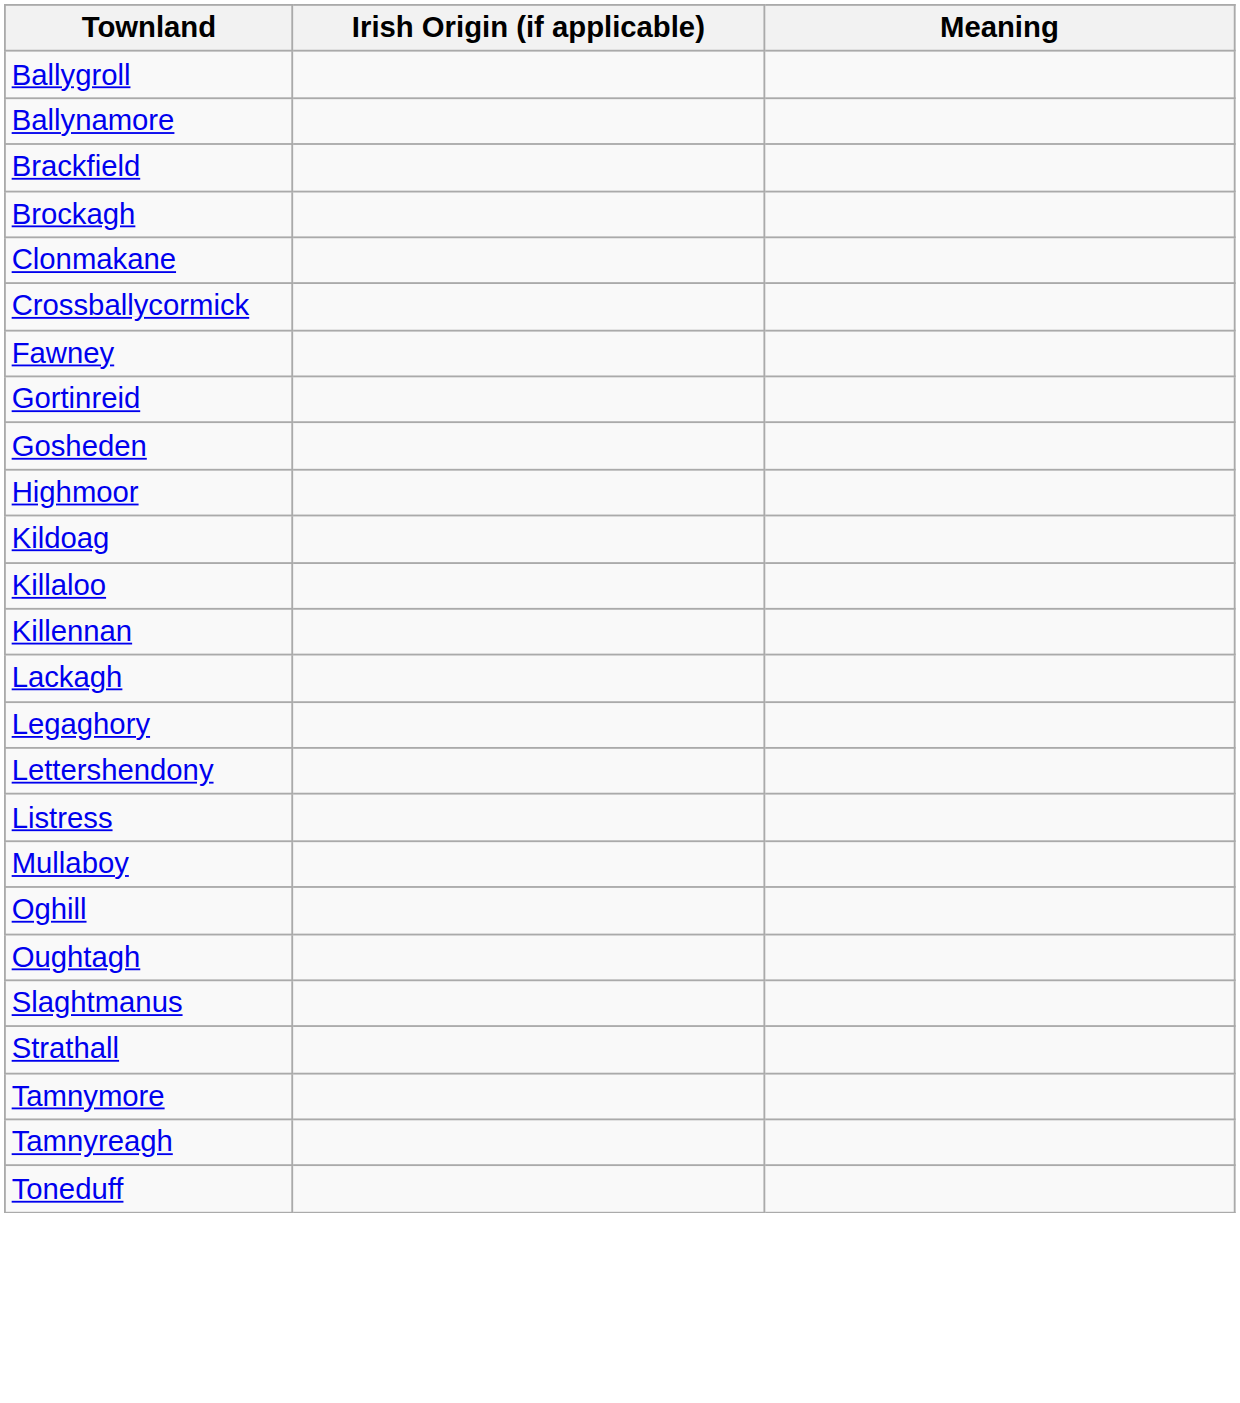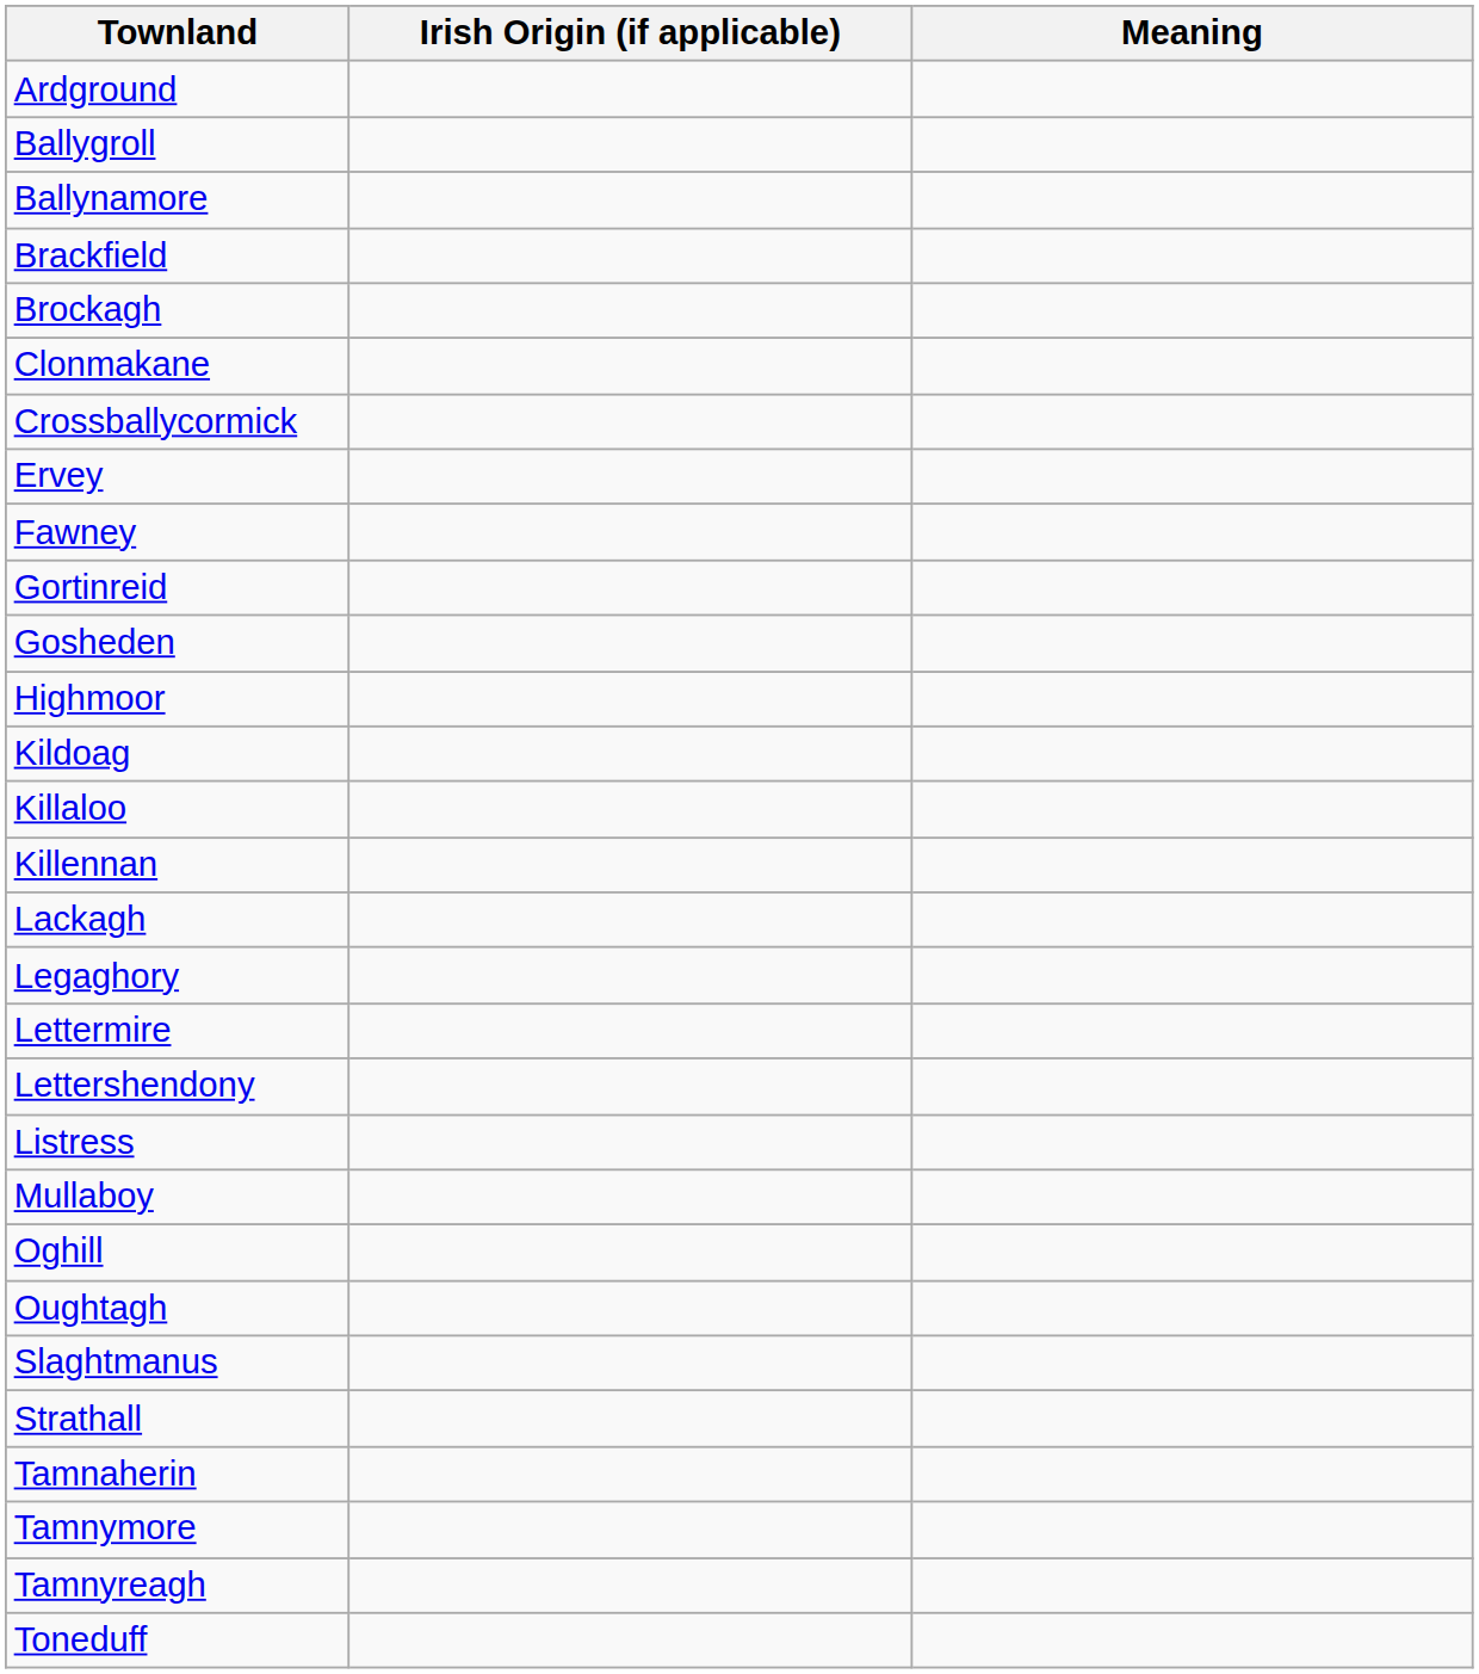 <table class="wikitable" style="border:1px solid darkgray;">
 <tr>
 <th width="150">Townland</th>
 <th width="250">Irish Origin (if applicable)</th>
 <th width="250">Meaning</th>
+</tr>
+<tr>
+<td><a href='#'>Ardground</a></td>
+<td></td>
+<td></td>
 </tr>
 <tr>
 <td><a href='#'>Ballygroll</a></td>
 <td></td>
 <td></td>
 </tr>
 <tr>
 <td><a href='#'>Ballynamore</a></td>
 <td></td>
 <td></td>
 </tr>
 <tr>
 <td><a href='#'>Brackfield</a></td>
 <td></td>
 <td></td>
 </tr>
 <tr>
 <td><a href='#'>Brockagh</a></td>
 <td></td>
 <td></td>
 </tr>
 <tr>
 <td><a href='#'>Clonmakane</a></td>
 <td></td>
 <td></td>
 </tr>
 <tr>
 <td><a href='#'>Crossballycormick</a></td>
+<td></td>
+<td></td>
+</tr>
+<tr>
+<td><a href='#'>Ervey</a></td>
 <td></td>
 <td></td>
 </tr>
 <tr>
 <td><a href='#'>Fawney</a></td>
 <td></td>
 <td></td>
 </tr>
 <tr>
 <td><a href='#'>Gortinreid</a></td>
 <td></td>
 <td></td>
 </tr>
 <tr>
 <td><a href='#'>Gosheden</a></td>
 <td></td>
 <td></td>
 </tr>
 <tr>
 <td><a href='#'>Highmoor</a></td>
 <td></td>
 <td></td>
 </tr>
 <tr>
 <td><a href='#'>Kildoag</a></td>
 <td></td>
 <td></td>
 </tr>
 <tr>
 <td><a href='#'>Killaloo</a></td>
 <td></td>
 <td></td>
 </tr>
 <tr>
 <td><a href='#'>Killennan</a></td>
 <td></td>
 <td></td>
 </tr>
 <tr>
 <td><a href='#'>Lackagh</a></td>
 <td></td>
 <td></td>
 </tr>
 <tr>
 <td><a href='#'>Legaghory</a></td>
 <td></td>
 <td></td>
 </tr>
 <tr>
+<td><a href='#'>Lettermire</a></td>
+<td></td>
+<td></td>
+</tr>
+<tr>
 <td><a href='#'>Lettershendony</a></td>
 <td></td>
 <td></td>
 </tr>
 <tr>
 <td><a href='#'>Listress</a></td>
 <td></td>
 <td></td>
 </tr>
 <tr>
 <td><a href='#'>Mullaboy</a></td>
 <td></td>
 <td></td>
 </tr>
 <tr>
 <td><a href='#'>Oghill</a></td>
 <td></td>
 <td></td>
 </tr>
 <tr>
 <td><a href='#'>Oughtagh</a></td>
 <td></td>
 <td></td>
 </tr>
 <tr>
 <td><a href='#'>Slaghtmanus</a></td>
 <td></td>
 <td></td>
 </tr>
 <tr>
 <td><a href='#'>Strathall</a></td>
 <td></td>
 <td></td>
 </tr>
 <tr>
+<td><a href='#'>Tamnaherin</a></td>
+<td></td>
+<td></td>
+</tr>
+<tr>
 <td><a href='#'>Tamnymore</a></td>
 <td></td>
 <td></td>
 </tr>
 <tr>
 <td><a href='#'>Tamnyreagh</a></td>
 <td></td>
 <td></td>
 </tr>
 <tr>
 <td><a href='#'>Toneduff</a></td>
 <td></td>
 <td></td>
 </tr>
 </table>
